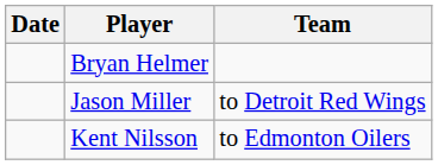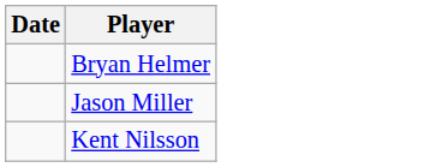 <table class="wikitable">
 <tr>
 <th>Date</th>
 <th>Player</th>
-<th>Team</th>
 </tr>
 <tr>
 <td></td>
 <td><a href='#'>Bryan Helmer</a></td>
-<td></td>
 </tr>
 <tr>
 <td></td>
 <td><a href='#'>Jason Miller</a></td>
-<td>to <a href='#'>Detroit Red Wings</a></td>
 </tr>
 <tr>
 <td></td>
 <td><a href='#'>Kent Nilsson</a></td>
-<td>to <a href='#'>Edmonton Oilers</a></td>
 </tr>
 </table>
